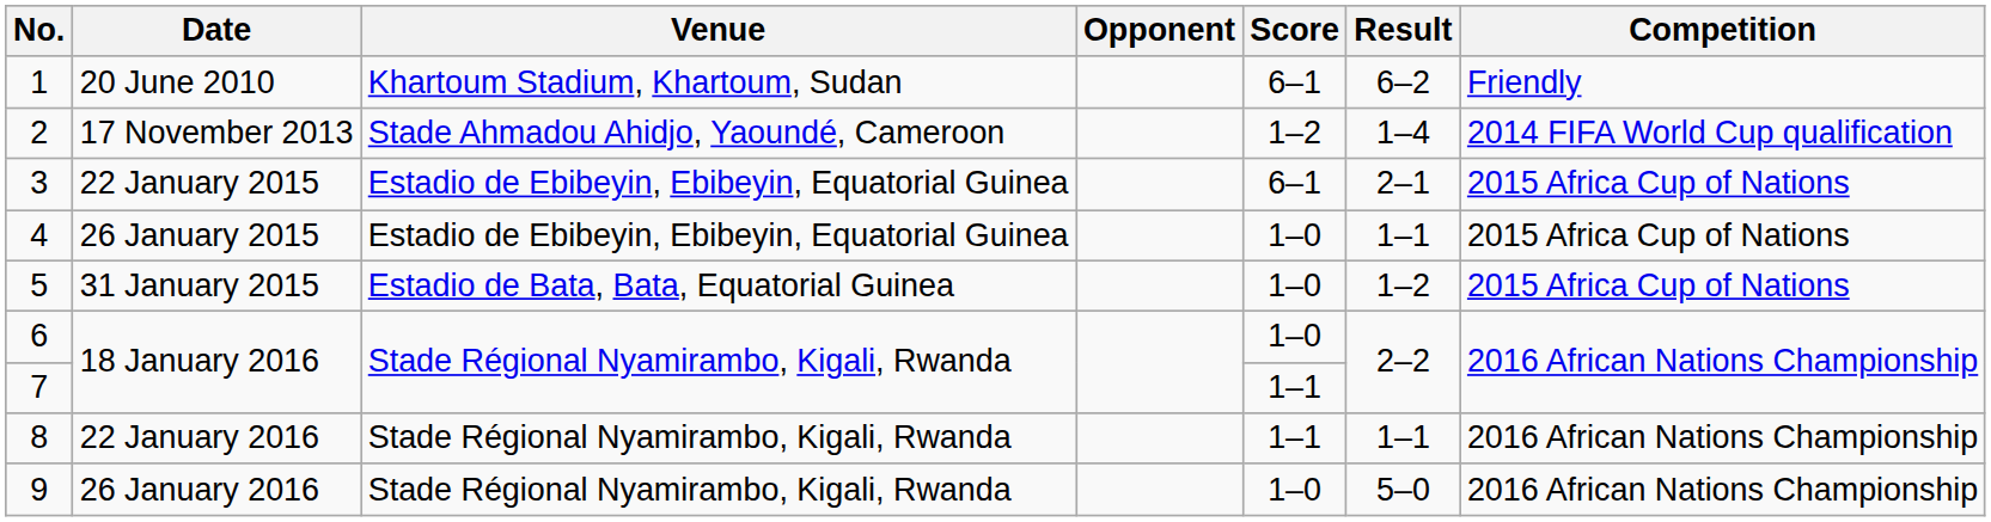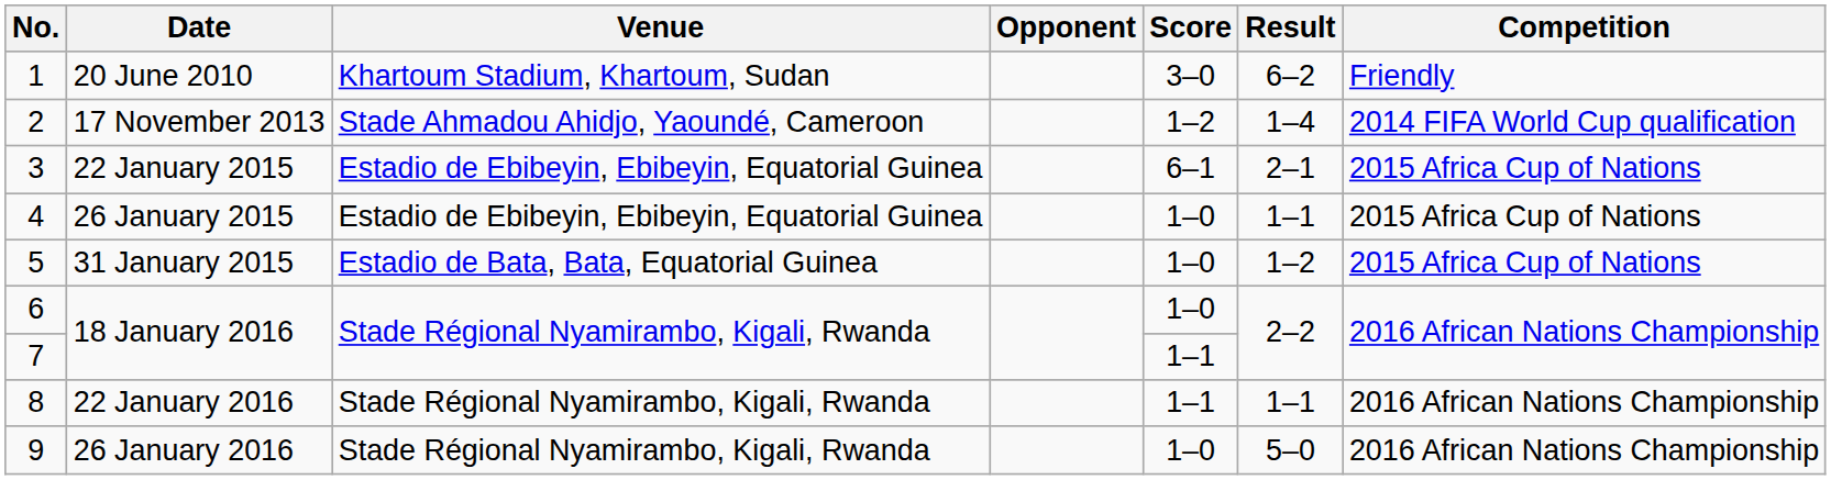 <table class="wikitable sortable">
 <tr>
 <th scope="col">No.</th>
 <th scope="col">Date</th>
 <th scope="col">Venue</th>
 <th scope="col">Opponent</th>
 <th scope="col">Score</th>
 <th scope="col">Result</th>
 <th scope="col">Competition</th>
 </tr>
 <tr>
 <td align="center">1</td>
 <td>20 June 2010</td>
 <td><a href='#'>Khartoum Stadium</a>, <a href='#'>Khartoum</a>, Sudan</td>
 <td></td>
-<td align="center">6–1</td>
+<td align="center">3–0</td>
 <td align="center">6–2</td>
 <td><a href='#'>Friendly</a></td>
 </tr>
 <tr>
 <td align="center">2</td>
 <td>17 November 2013</td>
 <td><a href='#'>Stade Ahmadou Ahidjo</a>, <a href='#'>Yaoundé</a>, Cameroon</td>
 <td></td>
 <td align="center">1–2</td>
 <td align="center">1–4</td>
 <td><a href='#'>2014 FIFA World Cup qualification</a></td>
 </tr>
 <tr>
 <td align="center">3</td>
 <td>22 January 2015</td>
 <td><a href='#'>Estadio de Ebibeyin</a>, <a href='#'>Ebibeyin</a>, Equatorial Guinea</td>
 <td></td>
 <td align="center">6–1</td>
 <td align="center">2–1</td>
 <td><a href='#'>2015 Africa Cup of Nations</a></td>
 </tr>
 <tr>
 <td align="center">4</td>
 <td>26 January 2015</td>
 <td>Estadio de Ebibeyin, Ebibeyin, Equatorial Guinea</td>
 <td></td>
 <td align="center">1–0</td>
 <td align="center">1–1</td>
 <td>2015 Africa Cup of Nations</td>
 </tr>
 <tr>
 <td align="center">5</td>
 <td>31 January 2015</td>
 <td><a href='#'>Estadio de Bata</a>, <a href='#'>Bata</a>, Equatorial Guinea</td>
 <td></td>
 <td align="center">1–0</td>
 <td align="center">1–2</td>
 <td><a href='#'>2015 Africa Cup of Nations</a></td>
 </tr>
 <tr>
 <td align="center">6</td>
 <td rowspan="2">18 January 2016</td>
 <td rowspan="2"><a href='#'>Stade Régional Nyamirambo</a>, <a href='#'>Kigali</a>, Rwanda</td>
 <td rowspan="2"></td>
 <td align="center">1–0</td>
 <td rowspan="2" style="text-align:center">2–2</td>
 <td rowspan="2"><a href='#'>2016 African Nations Championship</a></td>
 </tr>
 <tr>
 <td align="center">7</td>
 <td align="center">1–1</td>
 </tr>
 <tr>
 <td align="center">8</td>
 <td>22 January 2016</td>
 <td>Stade Régional Nyamirambo, Kigali, Rwanda</td>
 <td></td>
 <td align="center">1–1</td>
 <td align="center">1–1</td>
 <td>2016 African Nations Championship</td>
 </tr>
 <tr>
 <td align="center">9</td>
 <td>26 January 2016</td>
 <td>Stade Régional Nyamirambo, Kigali, Rwanda</td>
 <td></td>
 <td align="center">1–0</td>
 <td align="center">5–0</td>
 <td>2016 African Nations Championship</td>
 </tr>
 </table>
